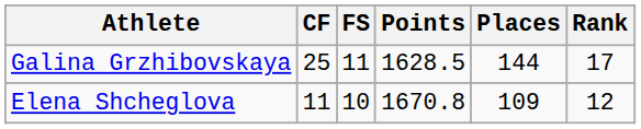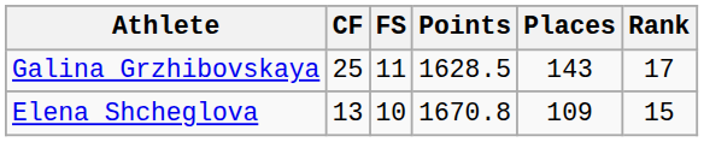 <table class="wikitable" border="1" style="font-size:90%">
 <tr>
 <th>Athlete</th>
 <th>CF</th>
 <th>FS</th>
 <th>Points</th>
 <th>Places</th>
 <th>Rank</th>
 </tr>
 <tr align=center>
 <td align=left><a href='#'>Galina Grzhibovskaya</a></td>
 <td>25</td>
 <td>11</td>
 <td>1628.5</td>
-<td>144</td>
+<td>143</td>
 <td>17</td>
 </tr>
 <tr align=center>
 <td align=left><a href='#'>Elena Shcheglova</a></td>
-<td>11</td>
+<td>13</td>
 <td>10</td>
 <td>1670.8</td>
 <td>109</td>
-<td>12</td>
+<td>15</td>
 </tr>
 </table>
